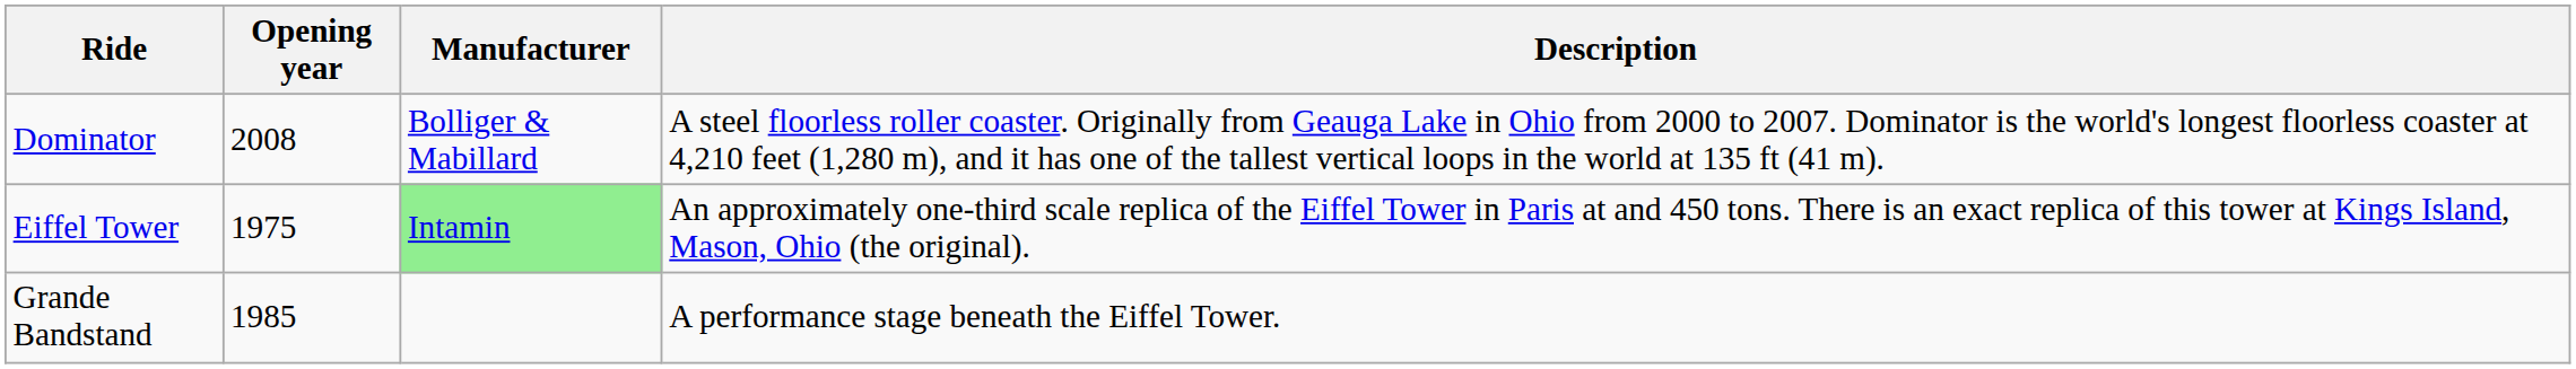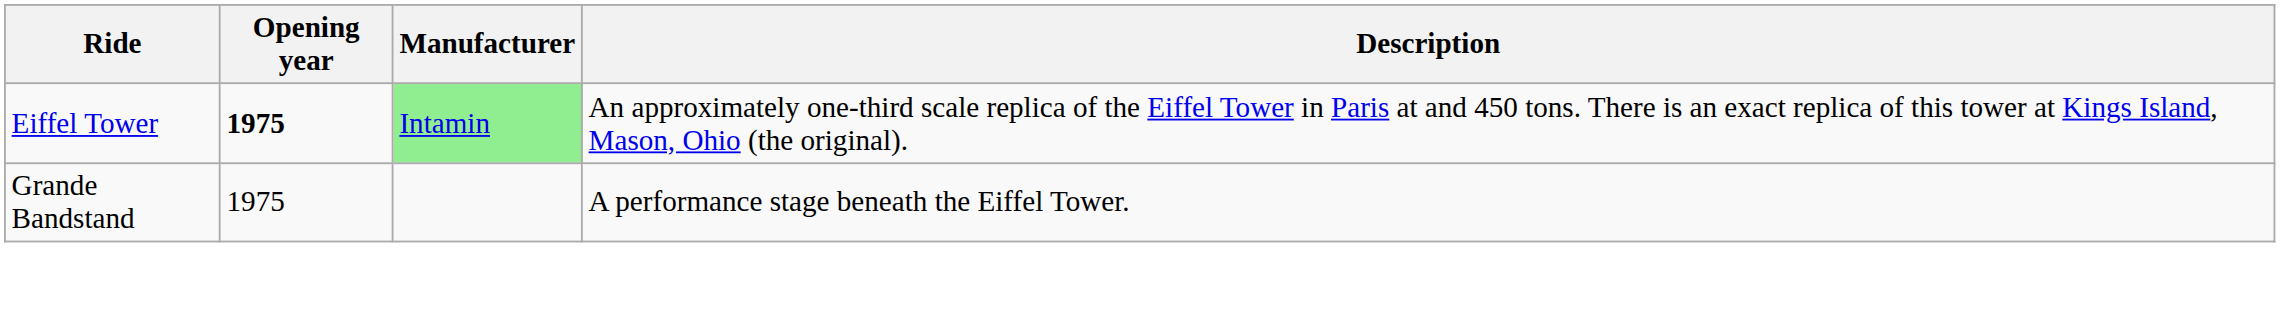 <table class="wikitable sortable">
 <tr>
 <th>Ride</th>
 <th>Opening year</th>
 <th>Manufacturer</th>
 <th>Description</th>
 </tr>
 <tr>
-<td><a href='#'>Dominator</a></td>
-<td>2008</td>
-<td><a href='#'>Bolliger & Mabillard</a></td>
-<td>A steel <a href='#'>floorless roller coaster</a>. Originally from <a href='#'>Geauga Lake</a> in <a href='#'>Ohio</a> from 2000 to 2007. Dominator is the world's longest floorless coaster at 4,210 feet (1,280 m), and it has one of the tallest vertical loops in the world at 135 ft (41 m).</td>
-</tr>
-<tr>
 <td><a href='#'>Eiffel Tower</a></td>
-<td>1975</td>
+<td><strong>1975</strong></td>
 <td style="background: lightgreen;"><a href='#'>Intamin</a></td>
 <td>An approximately one-third scale replica of the <a href='#'>Eiffel Tower</a> in <a href='#'>Paris</a> at  and 450 tons. There is an exact replica of this tower at <a href='#'>Kings Island</a>, <a href='#'>Mason, Ohio</a> (the original).</td>
 </tr>
 <tr>
 <td>Grande Bandstand</td>
-<td>1985</td>
+<td>1975</td>
 <td></td>
 <td>A performance stage beneath the Eiffel Tower.</td>
 </tr>
 </table>
